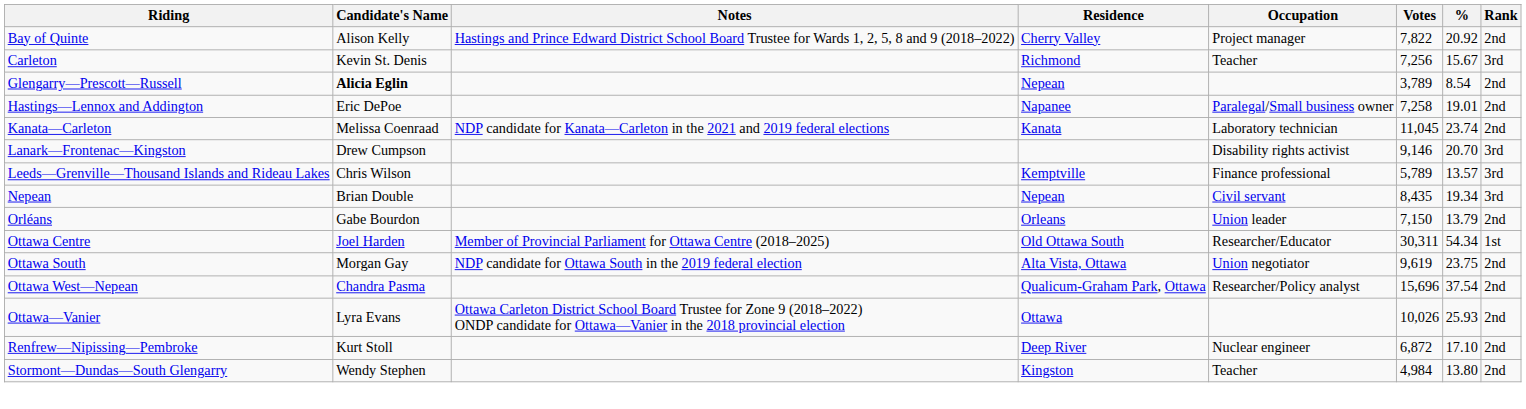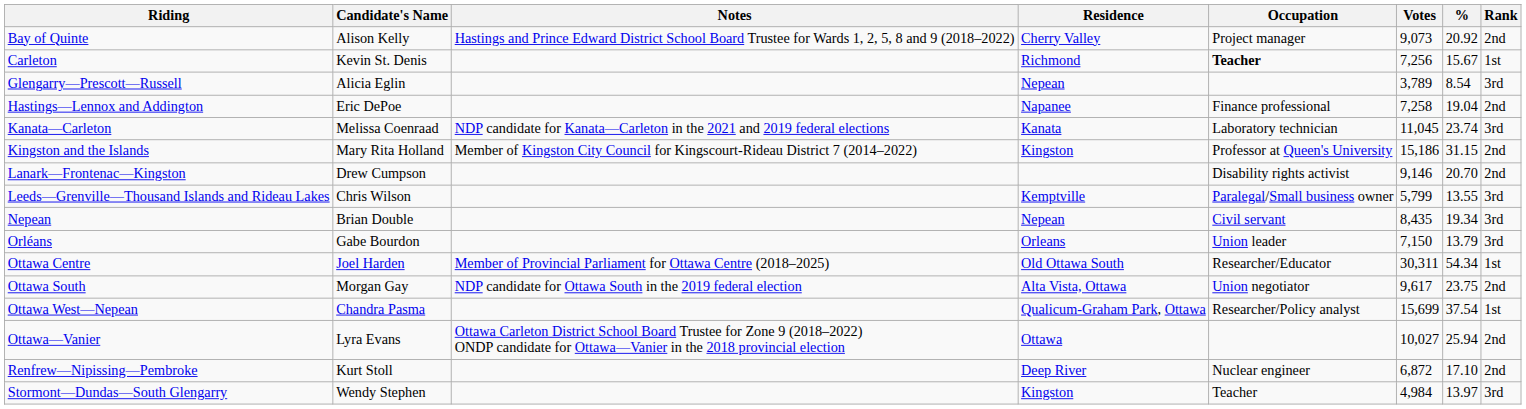 <table class="wikitable sortable">
 <tr>
 <th>Riding<br></th>
 <th>Candidate's Name</th>
 <th>Notes</th>
 <th>Residence</th>
 <th>Occupation</th>
 <th>Votes</th>
 <th>%</th>
 <th>Rank</th>
 </tr>
 <tr>
 <td><a href='#'>Bay of Quinte</a></td>
 <td>Alison Kelly</td>
 <td><a href='#'>Hastings and Prince Edward District School Board</a> Trustee for Wards 1, 2, 5, 8 and 9 (2018–2022)</td>
 <td><a href='#'>Cherry Valley</a></td>
 <td>Project manager</td>
-<td>7,822</td>
+<td>9,073</td>
 <td>20.92</td>
 <td>2nd</td>
 </tr>
 <tr>
 <td><a href='#'>Carleton</a></td>
 <td>Kevin St. Denis</td>
 <td></td>
 <td><a href='#'>Richmond</a></td>
-<td>Teacher</td>
+<td><strong>Teacher</strong></td>
 <td>7,256</td>
 <td>15.67</td>
-<td>3rd</td>
+<td>1st</td>
 </tr>
 <tr>
 <td><a href='#'>Glengarry—Prescott—Russell</a></td>
-<td><strong>Alicia Eglin</strong></td>
+<td>Alicia Eglin</td>
 <td></td>
 <td><a href='#'>Nepean</a></td>
 <td></td>
 <td>3,789</td>
 <td>8.54</td>
-<td>2nd</td>
+<td>3rd</td>
 </tr>
 <tr>
 <td><a href='#'>Hastings—Lennox and Addington</a></td>
 <td>Eric DePoe</td>
 <td></td>
 <td><a href='#'>Napanee</a></td>
-<td><a href='#'>Paralegal</a>/<a href='#'>Small business</a> owner</td>
+<td>Finance professional</td>
 <td>7,258</td>
-<td>19.01</td>
+<td>19.04</td>
 <td>2nd</td>
 </tr>
 <tr>
 <td><a href='#'>Kanata—Carleton</a></td>
 <td>Melissa Coenraad</td>
 <td><a href='#'>NDP</a> candidate for <a href='#'>Kanata—Carleton</a> in the <a href='#'>2021</a> and <a href='#'>2019 federal elections</a></td>
 <td><a href='#'>Kanata</a></td>
 <td>Laboratory technician</td>
 <td>11,045</td>
 <td>23.74</td>
+<td>3rd</td>
+</tr>
+<tr>
+<td><a href='#'>Kingston and the Islands</a></td>
+<td>Mary Rita Holland</td>
+<td>Member of <a href='#'>Kingston City Council</a> for Kingscourt-Rideau District 7 (2014–2022)</td>
+<td><a href='#'>Kingston</a></td>
+<td>Professor at <a href='#'>Queen's University</a></td>
+<td>15,186</td>
+<td>31.15</td>
 <td>2nd</td>
 </tr>
 <tr>
 <td><a href='#'>Lanark—Frontenac—Kingston</a></td>
 <td>Drew Cumpson</td>
 <td></td>
 <td></td>
 <td>Disability rights activist</td>
 <td>9,146</td>
 <td>20.70</td>
-<td>3rd</td>
+<td>2nd</td>
 </tr>
 <tr>
 <td><a href='#'>Leeds—Grenville—Thousand Islands and Rideau Lakes</a></td>
 <td>Chris Wilson</td>
 <td></td>
 <td><a href='#'>Kemptville</a></td>
-<td>Finance professional</td>
-<td>5,789</td>
-<td>13.57</td>
+<td><a href='#'>Paralegal</a>/<a href='#'>Small business</a> owner</td>
+<td>5,799</td>
+<td>13.55</td>
 <td>3rd</td>
 </tr>
 <tr>
 <td><a href='#'>Nepean</a></td>
 <td>Brian Double</td>
 <td></td>
 <td><a href='#'>Nepean</a></td>
 <td><a href='#'>Civil servant</a></td>
 <td>8,435</td>
 <td>19.34</td>
 <td>3rd</td>
 </tr>
 <tr>
 <td><a href='#'>Orléans</a></td>
 <td>Gabe Bourdon</td>
 <td></td>
 <td><a href='#'>Orleans</a></td>
 <td><a href='#'>Union</a> leader</td>
 <td>7,150</td>
 <td>13.79</td>
-<td>2nd</td>
+<td>3rd</td>
 </tr>
 <tr>
 <td><a href='#'>Ottawa Centre</a></td>
 <td><a href='#'>Joel Harden</a></td>
 <td><a href='#'>Member of Provincial Parliament</a> for <a href='#'>Ottawa Centre</a> (2018–2025)</td>
 <td><a href='#'>Old Ottawa South</a></td>
 <td>Researcher/Educator</td>
 <td>30,311</td>
 <td>54.34</td>
 <td>1st</td>
 </tr>
 <tr>
 <td><a href='#'>Ottawa South</a></td>
 <td>Morgan Gay</td>
 <td><a href='#'>NDP</a> candidate for <a href='#'>Ottawa South</a> in the <a href='#'>2019 federal election</a></td>
 <td><a href='#'>Alta Vista, Ottawa</a></td>
 <td><a href='#'>Union</a> negotiator</td>
-<td>9,619</td>
+<td>9,617</td>
 <td>23.75</td>
 <td>2nd</td>
 </tr>
 <tr>
 <td><a href='#'>Ottawa West—Nepean</a></td>
 <td><a href='#'>Chandra Pasma</a></td>
 <td></td>
 <td><a href='#'>Qualicum-Graham Park</a>, <a href='#'>Ottawa</a></td>
 <td>Researcher/Policy analyst</td>
-<td>15,696</td>
+<td>15,699</td>
 <td>37.54</td>
-<td>2nd</td>
+<td>1st</td>
 </tr>
 <tr>
 <td><a href='#'>Ottawa—Vanier</a></td>
 <td>Lyra Evans</td>
 <td><a href='#'>Ottawa Carleton District School Board</a> Trustee for Zone 9 (2018–2022) <br> ONDP candidate for <a href='#'>Ottawa—Vanier</a> in the <a href='#'>2018 provincial election</a></td>
 <td><a href='#'>Ottawa</a></td>
 <td></td>
-<td>10,026</td>
-<td>25.93</td>
+<td>10,027</td>
+<td>25.94</td>
 <td>2nd</td>
 </tr>
 <tr>
 <td><a href='#'>Renfrew—Nipissing—Pembroke</a></td>
 <td>Kurt Stoll</td>
 <td></td>
 <td><a href='#'>Deep River</a></td>
 <td>Nuclear engineer</td>
 <td>6,872</td>
 <td>17.10</td>
 <td>2nd</td>
 </tr>
 <tr>
 <td><a href='#'>Stormont—Dundas—South Glengarry</a></td>
 <td>Wendy Stephen</td>
 <td></td>
 <td><a href='#'>Kingston</a></td>
 <td>Teacher</td>
 <td>4,984</td>
-<td>13.80</td>
-<td>2nd</td>
+<td>13.97</td>
+<td>3rd</td>
 </tr>
 </table>
